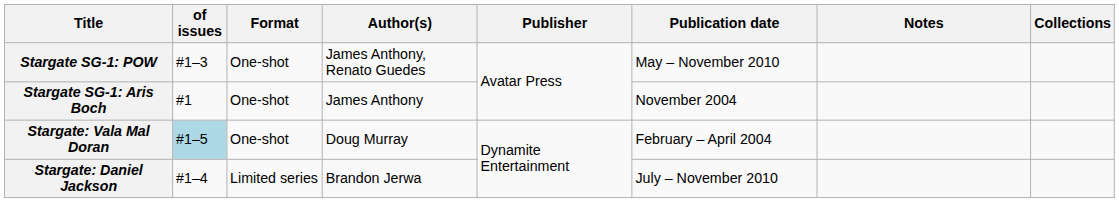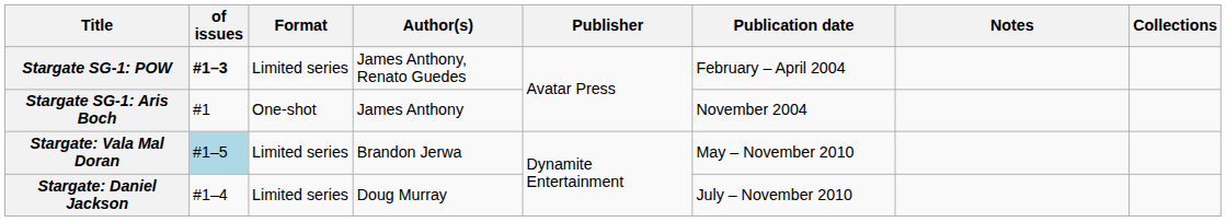 <table class="wikitable">
 <tr>
 <th>Title</th>
 <th style="width:40pt"> of issues</th>
 <th style="width:75pt">Format</th>
 <th style="width:125pt">Author(s)</th>
 <th style="width:125pt">Publisher</th>
 <th style="width:150pt">Publication date</th>
 <th style="width:175pt">Notes</th>
 <th>Collections</th>
 </tr>
 <tr>
 <th><em>Stargate SG-1: POW</em></th>
-<td>#1–3</td>
-<td>One-shot</td>
+<td><strong>#1–3</strong></td>
+<td>Limited series</td>
 <td>James Anthony, Renato Guedes</td>
 <td rowspan="2">Avatar Press</td>
-<td>May – November 2010</td>
+<td>February – April 2004</td>
 <td></td>
 <td></td>
 </tr>
 <tr>
 <th><em>Stargate SG-1: Aris Boch</em></th>
 <td>#1</td>
 <td>One-shot</td>
 <td>James Anthony</td>
 <td>November 2004</td>
 <td></td>
 <td></td>
 </tr>
 <tr>
 <th><em>Stargate: Vala Mal Doran</em></th>
 <td style="background: lightblue;">#1–5</td>
-<td>One-shot</td>
-<td>Doug Murray</td>
+<td>Limited series</td>
+<td>Brandon Jerwa</td>
 <td rowspan="2">Dynamite Entertainment</td>
-<td>February – April 2004</td>
+<td>May – November 2010</td>
 <td></td>
 <td></td>
 </tr>
 <tr>
 <th><em>Stargate: Daniel Jackson</em></th>
 <td>#1–4</td>
 <td>Limited series</td>
-<td>Brandon Jerwa</td>
+<td>Doug Murray</td>
 <td>July – November 2010</td>
 <td></td>
 <td></td>
 </tr>
 </table>
